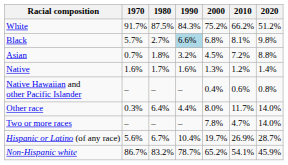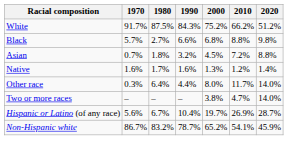 <table class="wikitable sortable collapsible nowrap" style="font-size: 90%;">
 <tr>
 <th>Racial composition</th>
 <th>1970</th>
 <th>1980</th>
 <th>1990</th>
 <th>2000</th>
 <th>2010</th>
 <th>2020</th>
 </tr>
 <tr>
 <td><a href='#'>White</a></td>
 <td>91.7%</td>
 <td>87.5%</td>
 <td>84.3%</td>
 <td>75.2%</td>
 <td>66.2%</td>
 <td>51.2%</td>
 </tr>
 <tr>
 <td><a href='#'>Black</a></td>
 <td>5.7%</td>
 <td>2.7%</td>
-<td style="background: lightblue;">6.6%</td>
+<td>6.6%</td>
 <td>6.8%</td>
-<td>8.1%</td>
+<td>8.8%</td>
 <td>9.8%</td>
 </tr>
 <tr>
 <td><a href='#'>Asian</a></td>
 <td>0.7%</td>
 <td>1.8%</td>
 <td>3.2%</td>
 <td>4.5%</td>
 <td>7.2%</td>
 <td>8.8%</td>
 </tr>
 <tr>
 <td><a href='#'>Native</a></td>
 <td>1.6%</td>
 <td>1.7%</td>
 <td>1.6%</td>
 <td>1.3%</td>
 <td>1.2%</td>
 <td>1.4%</td>
 </tr>
 <tr>
-<td><a href='#'>Native Hawaiian</a> and<br><a href='#'>other Pacific Islander</a></td>
-<td>–</td>
-<td>–</td>
-<td>–</td>
-<td>0.4%</td>
-<td>0.6%</td>
-<td>0.8%</td>
-</tr>
-<tr>
 <td><a href='#'>Other race</a></td>
 <td>0.3%</td>
 <td>6.4%</td>
 <td>4.4%</td>
 <td>8.0%</td>
 <td>11.7%</td>
 <td>14.0%</td>
 </tr>
 <tr>
 <td><a href='#'>Two or more races</a></td>
 <td>–</td>
 <td>–</td>
 <td>–</td>
-<td>7.8%</td>
+<td>3.8%</td>
 <td>4.7%</td>
 <td>14.0%</td>
 </tr>
 <tr>
 <td><em><a href='#'>Hispanic or Latino</a></em> (of any race)</td>
 <td>5.6%</td>
 <td>6.7%</td>
 <td>10.4%</td>
 <td>19.7%</td>
 <td>26.9%</td>
 <td>28.7%</td>
 </tr>
 <tr>
 <td><a href='#'><em>Non-Hispanic white</em></a></td>
 <td>86.7%</td>
 <td>83.2%</td>
 <td>78.7%</td>
 <td>65.2%</td>
 <td>54.1%</td>
 <td>45.9%</td>
 </tr>
 </table>
